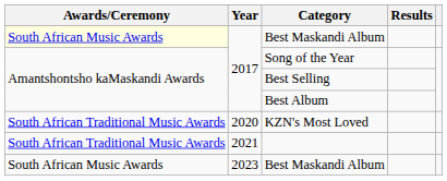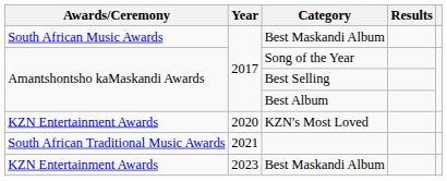 <table class = "wikitable">
 <tr>
 <th>Awards/Ceremony</th>
 <th>Year</th>
 <th>Category</th>
 <th>Results</th>
 <th></th>
 </tr>
 <tr>
-<td style="background: lightyellow;"><a href='#'>South African Music Awards</a></td>
+<td><a href='#'>South African Music Awards</a></td>
 <td rowspan="4">2017</td>
 <td>Best Maskandi Album</td>
 <td></td>
 <td></td>
 </tr>
 <tr>
 <td rowspan="3">Amantshontsho kaMaskandi Awards</td>
 <td>Song of the Year</td>
 <td></td>
 <td rowspan="3"></td>
 </tr>
 <tr>
 <td>Best Selling</td>
 <td></td>
 </tr>
 <tr>
 <td>Best Album</td>
 <td></td>
 </tr>
 <tr>
-<td><a href='#'>South African Traditional Music Awards</a></td>
+<td><a href='#'>KZN Entertainment Awards</a></td>
 <td>2020</td>
 <td>KZN's Most Loved</td>
 <td></td>
 <td></td>
 </tr>
 <tr>
 <td><a href='#'>South African Traditional Music Awards</a></td>
 <td>2021</td>
 <td></td>
 <td></td>
 <td></td>
 </tr>
 <tr>
-<td>South African Music Awards</td>
+<td><a href='#'>KZN Entertainment Awards</a></td>
 <td>2023</td>
 <td>Best Maskandi Album</td>
 <td></td>
 <td></td>
 </tr>
 </table>
